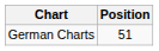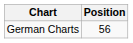 <table class="wikitable">
 <tr>
 <th>Chart</th>
 <th>Position</th>
 </tr>
 <tr>
 <td>German Charts</td>
-<td align="center">51 </td>
+<td align="center">56 </td>
 </tr>
 </table>
